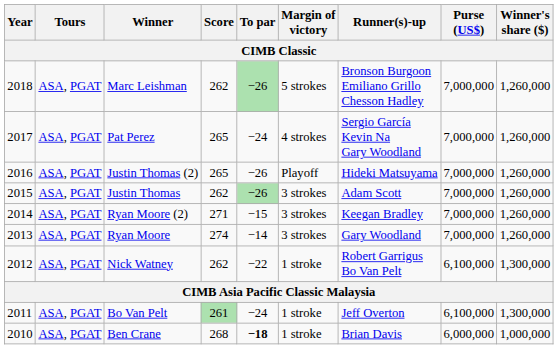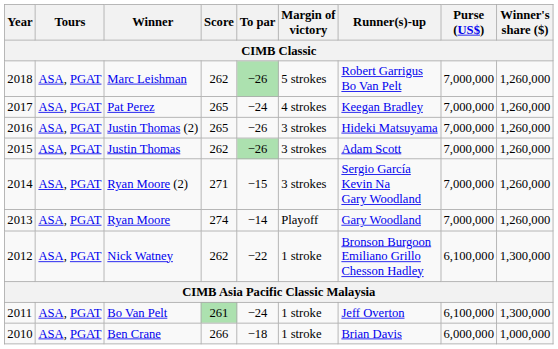 <table class="wikitable" style="font-size:95%">
 <tr>
 <th>Year</th>
 <th>Tours</th>
 <th>Winner</th>
 <th>Score</th>
 <th>To par</th>
 <th>Margin of<br>victory</th>
 <th>Runner(s)-up</th>
 <th>Purse<br>(<a href='#'>US$</a>)</th>
 <th>Winner's<br>share ($)</th>
 </tr>
 <tr>
 <th colspan=11>CIMB Classic</th>
 </tr>
 <tr>
 <td>2018</td>
 <td><a href='#'>ASA</a>, <a href='#'>PGAT</a></td>
 <td> <a href='#'>Marc Leishman</a></td>
 <td align=center>262</td>
 <td style="text-align: center; background: #ACE1AF">−26</td>
 <td>5 strokes</td>
-<td> <a href='#'>Bronson Burgoon</a><br> <a href='#'>Emiliano Grillo</a><br> <a href='#'>Chesson Hadley</a></td>
+<td> <a href='#'>Robert Garrigus</a><br> <a href='#'>Bo Van Pelt</a></td>
 <td align=center>7,000,000</td>
 <td align=center>1,260,000</td>
 </tr>
 <tr>
 <td>2017</td>
 <td><a href='#'>ASA</a>, <a href='#'>PGAT</a></td>
 <td> <a href='#'>Pat Perez</a></td>
 <td align=center>265</td>
 <td align=center>−24</td>
 <td>4 strokes</td>
-<td> <a href='#'>Sergio García</a><br> <a href='#'>Kevin Na</a><br> <a href='#'>Gary Woodland</a></td>
+<td> <a href='#'>Keegan Bradley</a></td>
 <td align=center>7,000,000</td>
 <td align=center>1,260,000</td>
 </tr>
 <tr>
 <td>2016</td>
 <td><a href='#'>ASA</a>, <a href='#'>PGAT</a></td>
 <td> <a href='#'>Justin Thomas</a> (2)</td>
 <td align=center>265</td>
 <td align=center>−26</td>
-<td>Playoff</td>
+<td>3 strokes</td>
 <td> <a href='#'>Hideki Matsuyama</a></td>
 <td align=center>7,000,000</td>
 <td align=center>1,260,000</td>
 </tr>
 <tr>
 <td>2015</td>
 <td><a href='#'>ASA</a>, <a href='#'>PGAT</a></td>
 <td> <a href='#'>Justin Thomas</a></td>
 <td align=center>262</td>
 <td style="text-align: center; background: #ACE1AF">−26</td>
 <td>3 strokes</td>
 <td> <a href='#'>Adam Scott</a></td>
 <td align=center>7,000,000</td>
 <td align=center>1,260,000</td>
 </tr>
 <tr>
 <td>2014</td>
 <td><a href='#'>ASA</a>, <a href='#'>PGAT</a></td>
 <td> <a href='#'>Ryan Moore</a> (2)</td>
 <td align=center>271</td>
 <td align=center>−15</td>
 <td>3 strokes</td>
-<td> <a href='#'>Keegan Bradley</a></td>
+<td> <a href='#'>Sergio García</a><br> <a href='#'>Kevin Na</a><br> <a href='#'>Gary Woodland</a></td>
 <td align=center>7,000,000</td>
 <td align=center>1,260,000</td>
 </tr>
 <tr>
 <td>2013</td>
 <td><a href='#'>ASA</a>, <a href='#'>PGAT</a></td>
 <td> <a href='#'>Ryan Moore</a></td>
 <td align=center>274</td>
 <td align=center>−14</td>
-<td>3 strokes</td>
+<td>Playoff</td>
 <td> <a href='#'>Gary Woodland</a></td>
 <td align=center>7,000,000</td>
 <td align=center>1,260,000</td>
 </tr>
 <tr>
 <td>2012</td>
 <td><a href='#'>ASA</a>, <a href='#'>PGAT</a></td>
 <td> <a href='#'>Nick Watney</a></td>
 <td align=center>262</td>
 <td align=center>−22</td>
 <td>1 stroke</td>
-<td> <a href='#'>Robert Garrigus</a><br> <a href='#'>Bo Van Pelt</a></td>
+<td> <a href='#'>Bronson Burgoon</a><br> <a href='#'>Emiliano Grillo</a><br> <a href='#'>Chesson Hadley</a></td>
 <td align=center>6,100,000</td>
 <td align=center>1,300,000</td>
 </tr>
 <tr>
 <th colspan=11>CIMB Asia Pacific Classic Malaysia</th>
 </tr>
 <tr>
 <td>2011</td>
 <td><a href='#'>ASA</a>, <a href='#'>PGAT</a></td>
 <td> <a href='#'>Bo Van Pelt</a></td>
 <td style="text-align: center; background: #ACE1AF">261</td>
 <td align=center>−24</td>
 <td>1 stroke</td>
 <td> <a href='#'>Jeff Overton</a></td>
 <td align=center>6,100,000</td>
 <td align=center>1,300,000</td>
 </tr>
 <tr>
 <td>2010</td>
 <td><a href='#'>ASA</a>, <a href='#'>PGAT</a></td>
 <td> <a href='#'>Ben Crane</a></td>
-<td align=center>268</td>
-<td align=center><strong>−18</strong></td>
+<td align=center>266</td>
+<td align=center>−18</td>
 <td>1 stroke</td>
 <td> <a href='#'>Brian Davis</a></td>
 <td align=center>6,000,000</td>
 <td align=center>1,000,000</td>
 </tr>
 </table>
